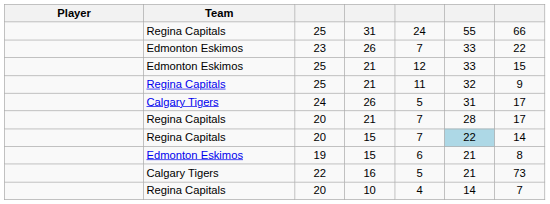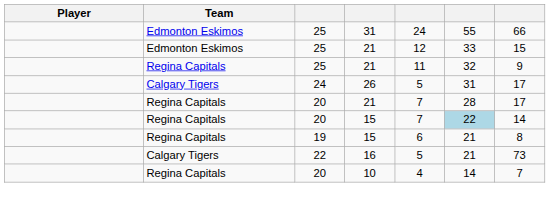 <table class="wikitable sortable">
 <tr>
 <th style="width: 12em;">Player</th>
 <th style="width: 13em;">Team</th>
 <th style="width: 4em;"></th>
 <th style="width: 4em;"></th>
 <th style="width: 4em;"></th>
 <th style="width: 4em;"></th>
 <th style="width: 4em;"></th>
 </tr>
 <tr style="text-align:center;">
 <td style="text-align:left;"></td>
-<td style="text-align:left;">Regina Capitals</td>
+<td style="text-align:left;"><a href='#'>Edmonton Eskimos</a></td>
 <td>25</td>
 <td>31</td>
 <td>24</td>
 <td>55</td>
 <td>66</td>
-</tr>
-<tr style="text-align:center;">
-<td style="text-align:left;"></td>
-<td style="text-align:left;">Edmonton Eskimos</td>
-<td>23</td>
-<td>26</td>
-<td>7</td>
-<td>33</td>
-<td>22</td>
 </tr>
 <tr style="text-align:center;">
 <td style="text-align:left;"></td>
 <td style="text-align:left;">Edmonton Eskimos</td>
 <td>25</td>
 <td>21</td>
 <td>12</td>
 <td>33</td>
 <td>15</td>
 </tr>
 <tr style="text-align:center;">
 <td style="text-align:left;"></td>
 <td style="text-align:left;"><a href='#'>Regina Capitals</a></td>
 <td>25</td>
 <td>21</td>
 <td>11</td>
 <td>32</td>
 <td>9</td>
 </tr>
 <tr style="text-align:center;">
 <td style="text-align:left;"></td>
 <td style="text-align:left;"><a href='#'>Calgary Tigers</a></td>
 <td>24</td>
 <td>26</td>
 <td>5</td>
 <td>31</td>
 <td>17</td>
 </tr>
 <tr style="text-align:center;">
 <td style="text-align:left;"></td>
 <td style="text-align:left;">Regina Capitals</td>
 <td>20</td>
 <td>21</td>
 <td>7</td>
 <td>28</td>
 <td>17</td>
 </tr>
 <tr style="text-align:center;">
 <td style="text-align:left;"></td>
 <td style="text-align:left;">Regina Capitals</td>
 <td>20</td>
 <td>15</td>
 <td>7</td>
 <td style="background: lightblue;">22</td>
 <td>14</td>
 </tr>
 <tr style="text-align:center;">
 <td style="text-align:left;"></td>
-<td style="text-align:left;"><a href='#'>Edmonton Eskimos</a></td>
+<td style="text-align:left;">Regina Capitals</td>
 <td>19</td>
 <td>15</td>
 <td>6</td>
 <td>21</td>
 <td>8</td>
 </tr>
 <tr style="text-align:center;">
 <td style="text-align:left;"></td>
 <td style="text-align:left;">Calgary Tigers</td>
 <td>22</td>
 <td>16</td>
 <td>5</td>
 <td>21</td>
 <td>73</td>
 </tr>
 <tr style="text-align:center;">
 <td style="text-align:left;"></td>
 <td style="text-align:left;">Regina Capitals</td>
 <td>20</td>
 <td>10</td>
 <td>4</td>
 <td>14</td>
 <td>7</td>
 </tr>
 </table>
